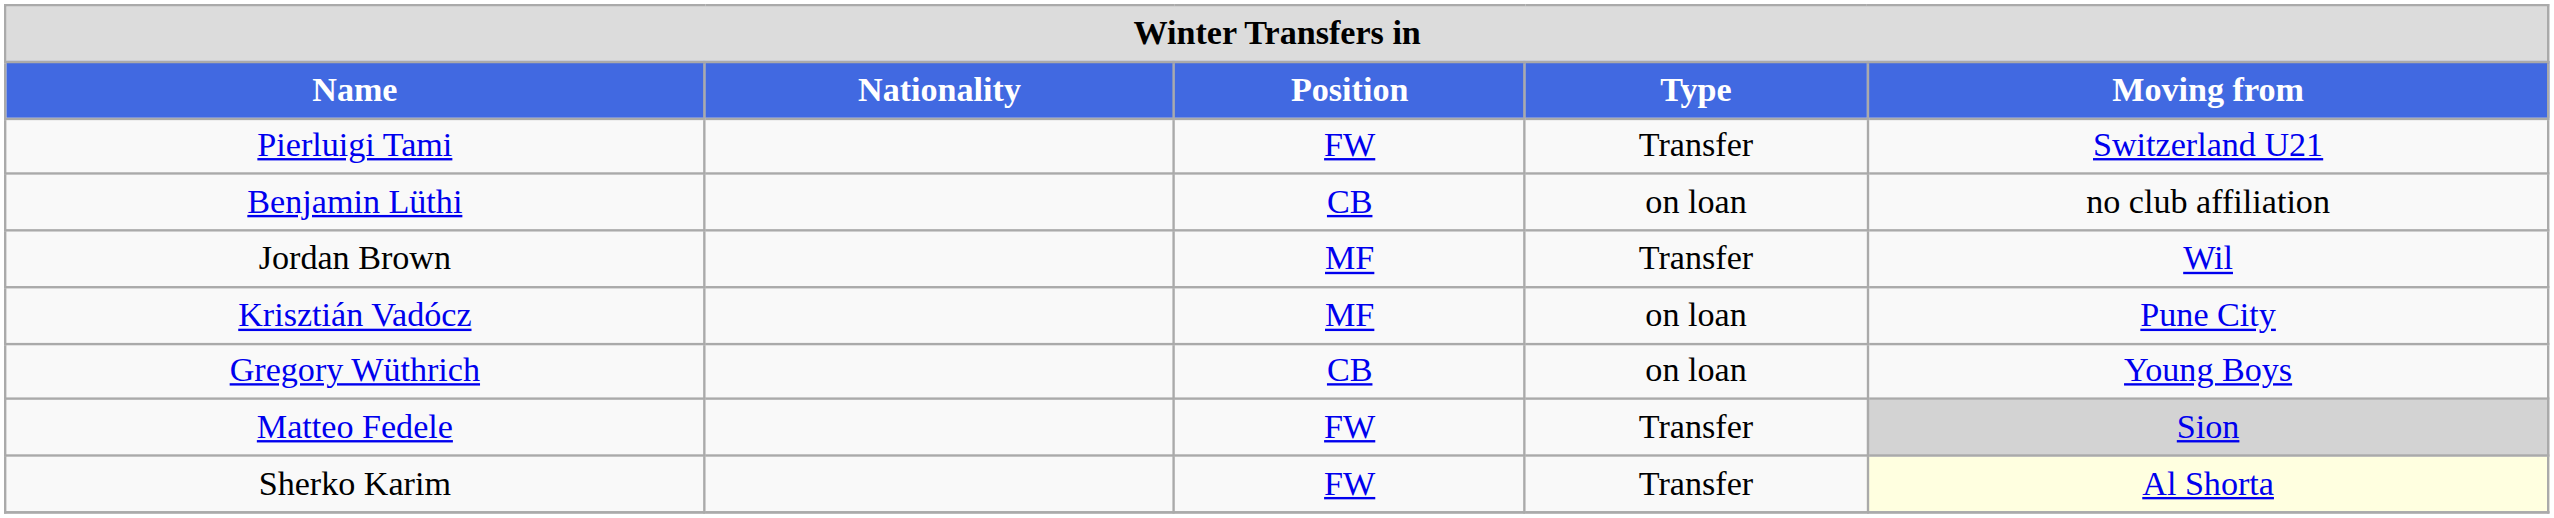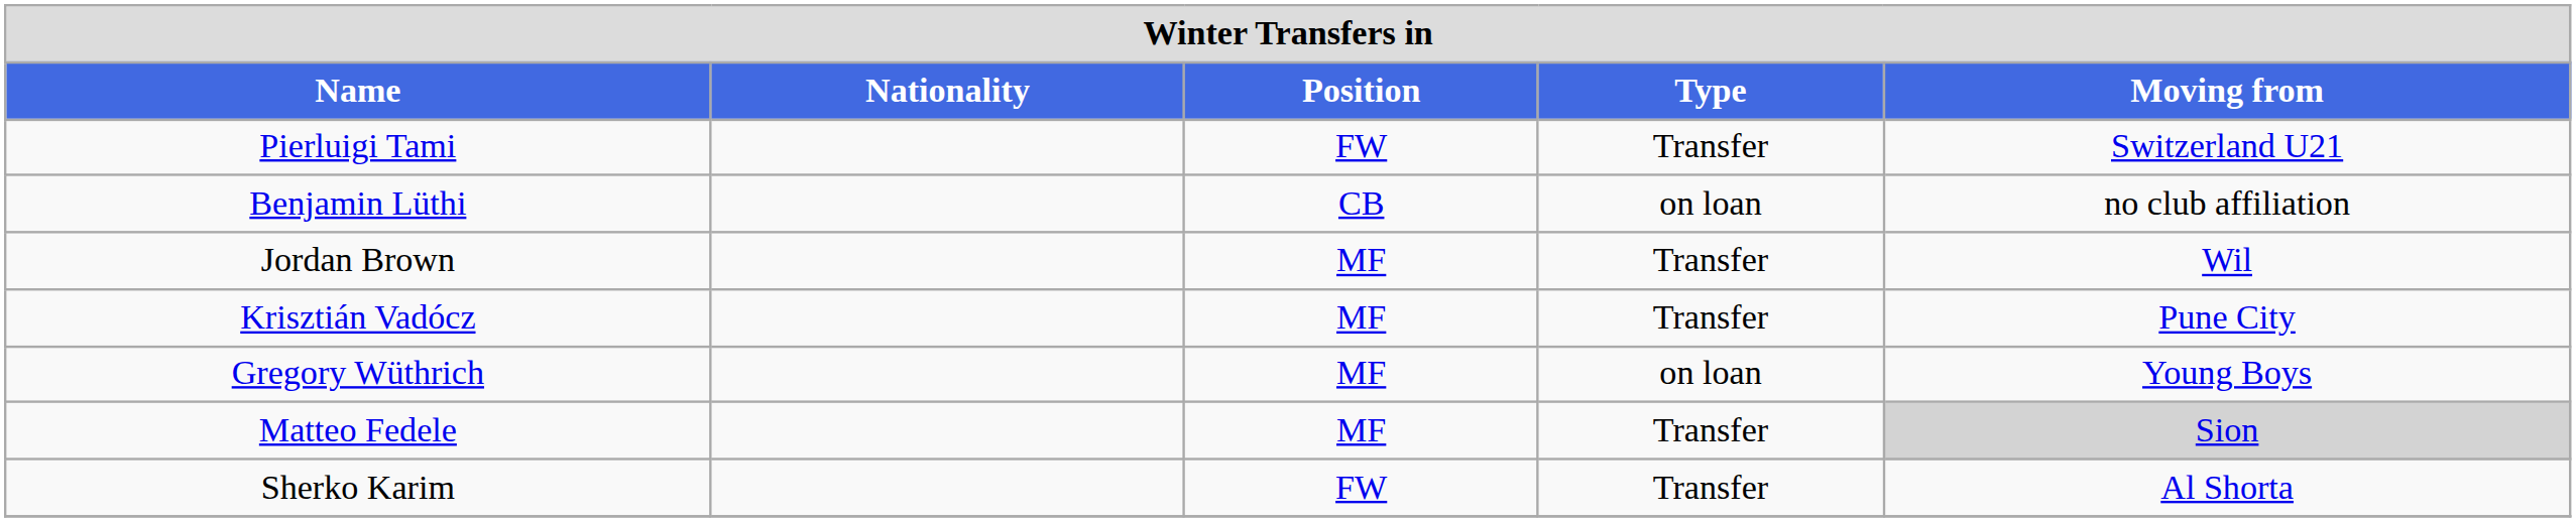 <table class="wikitable"  style="text-align:center; font-size:90%; width:85%;">
 <tr>
 <th colspan="11"  style="background:#dcdcdc; text-align:center;">Winter Transfers in</th>
 </tr>
 <tr>
 <th style="background:#4169E1; color:white; text-align:center;">Name</th>
 <th style="background:#4169E1; color:white; text-align:center;">Nationality</th>
 <th style="background:#4169E1; color:white; text-align:center;">Position</th>
 <th style="background:#4169E1; color:white; text-align:center;">Type</th>
 <th style="background:#4169E1; color:white; text-align:center;">Moving from</th>
 </tr>
 <tr>
 <td><a href='#'>Pierluigi Tami</a></td>
 <td></td>
 <td><a href='#'>FW</a></td>
 <td>Transfer</td>
 <td> <a href='#'>Switzerland U21</a></td>
 </tr>
 <tr>
 <td><a href='#'>Benjamin Lüthi</a></td>
 <td></td>
 <td><a href='#'>CB</a></td>
 <td>on loan</td>
 <td>no club affiliation</td>
 </tr>
 <tr>
 <td>Jordan Brown</td>
 <td></td>
 <td><a href='#'>MF</a></td>
 <td>Transfer</td>
 <td> <a href='#'>Wil</a></td>
 </tr>
 <tr>
 <td><a href='#'>Krisztián Vadócz</a></td>
 <td></td>
 <td><a href='#'>MF</a></td>
-<td>on loan</td>
+<td>Transfer</td>
 <td> <a href='#'>Pune City</a></td>
 </tr>
 <tr>
 <td><a href='#'>Gregory Wüthrich</a></td>
 <td></td>
-<td><a href='#'>CB</a></td>
+<td><a href='#'>MF</a></td>
 <td>on loan</td>
 <td> <a href='#'>Young Boys</a></td>
 </tr>
 <tr>
 <td><a href='#'>Matteo Fedele</a></td>
 <td></td>
-<td><a href='#'>FW</a></td>
+<td><a href='#'>MF</a></td>
 <td>Transfer</td>
 <td style="background: lightgrey;"> <a href='#'>Sion</a></td>
 </tr>
 <tr>
 <td>Sherko Karim</td>
 <td></td>
 <td><a href='#'>FW</a></td>
 <td>Transfer</td>
-<td style="background: lightyellow;"> <a href='#'>Al Shorta</a></td>
+<td> <a href='#'>Al Shorta</a></td>
 </tr>
 <tr>
 </tr>
 </table>
